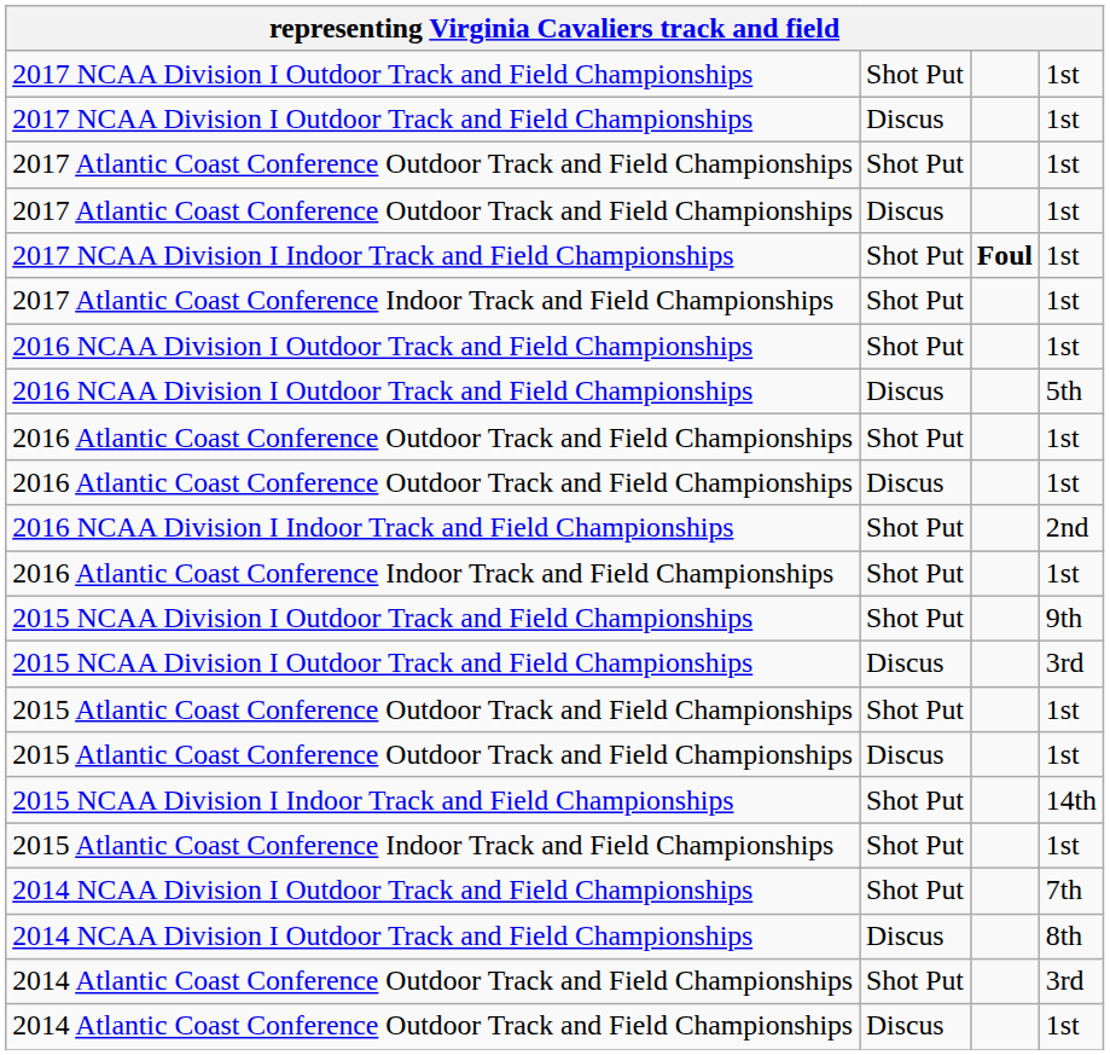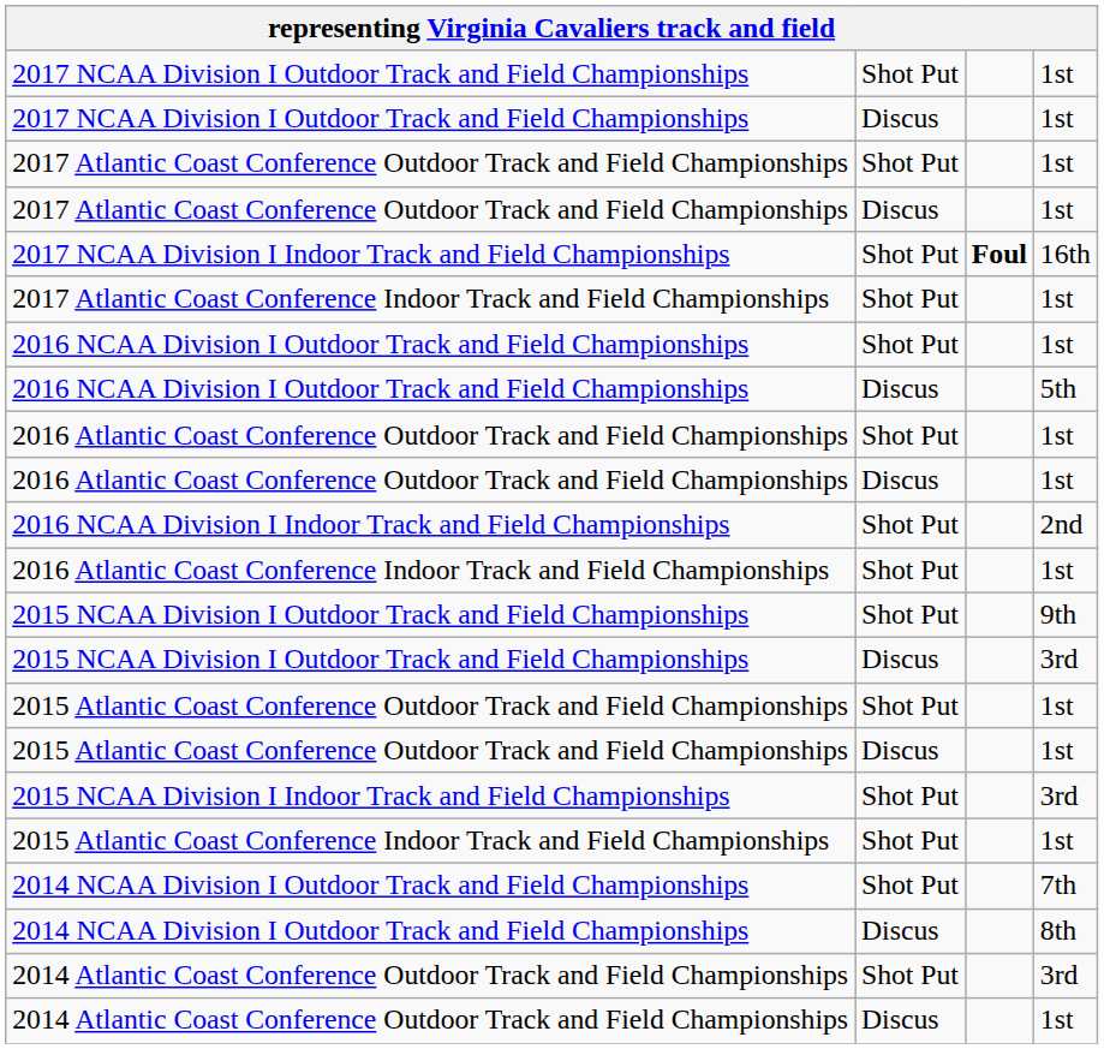 <table class="wikitable sortable">
 <tr>
 <th colspan="7">representing <a href='#'>Virginia Cavaliers track and field</a></th>
 </tr>
 <tr>
 <td><a href='#'>2017 NCAA Division I Outdoor Track and Field Championships</a></td>
 <td>Shot Put</td>
 <td></td>
 <td> 1st</td>
 </tr>
 <tr>
 <td><a href='#'>2017 NCAA Division I Outdoor Track and Field Championships</a></td>
 <td>Discus</td>
 <td></td>
 <td> 1st</td>
 </tr>
 <tr>
 <td>2017 <a href='#'>Atlantic Coast Conference</a> Outdoor Track and Field Championships</td>
 <td>Shot Put</td>
 <td></td>
 <td> 1st</td>
 </tr>
 <tr>
 <td>2017 <a href='#'>Atlantic Coast Conference</a> Outdoor Track and Field Championships</td>
 <td>Discus</td>
 <td></td>
 <td> 1st</td>
 </tr>
 <tr>
 <td><a href='#'>2017 NCAA Division I Indoor Track and Field Championships</a></td>
 <td>Shot Put</td>
 <td><strong>Foul</strong></td>
-<td> 1st</td>
+<td>16th</td>
 </tr>
 <tr>
 <td>2017 <a href='#'>Atlantic Coast Conference</a> Indoor Track and Field Championships</td>
 <td>Shot Put</td>
 <td></td>
 <td> 1st</td>
 </tr>
 <tr>
 <td><a href='#'>2016 NCAA Division I Outdoor Track and Field Championships</a></td>
 <td>Shot Put</td>
 <td></td>
 <td> 1st</td>
 </tr>
 <tr>
 <td><a href='#'>2016 NCAA Division I Outdoor Track and Field Championships</a></td>
 <td>Discus</td>
 <td></td>
 <td>5th</td>
 </tr>
 <tr>
 <td>2016 <a href='#'>Atlantic Coast Conference</a> Outdoor Track and Field Championships</td>
 <td>Shot Put</td>
 <td></td>
 <td> 1st</td>
 </tr>
 <tr>
 <td>2016 <a href='#'>Atlantic Coast Conference</a> Outdoor Track and Field Championships</td>
 <td>Discus</td>
 <td></td>
 <td> 1st</td>
 </tr>
 <tr>
 <td><a href='#'>2016 NCAA Division I Indoor Track and Field Championships</a></td>
 <td>Shot Put</td>
 <td></td>
 <td> 2nd</td>
 </tr>
 <tr>
 <td>2016 <a href='#'>Atlantic Coast Conference</a> Indoor Track and Field Championships</td>
 <td>Shot Put</td>
 <td></td>
 <td> 1st</td>
 </tr>
 <tr>
 <td><a href='#'>2015 NCAA Division I Outdoor Track and Field Championships</a></td>
 <td>Shot Put</td>
 <td></td>
 <td>9th</td>
 </tr>
 <tr>
 <td><a href='#'>2015 NCAA Division I Outdoor Track and Field Championships</a></td>
 <td>Discus</td>
 <td></td>
 <td> 3rd</td>
 </tr>
 <tr>
 <td>2015 <a href='#'>Atlantic Coast Conference</a> Outdoor Track and Field Championships</td>
 <td>Shot Put</td>
 <td></td>
 <td> 1st</td>
 </tr>
 <tr>
 <td>2015 <a href='#'>Atlantic Coast Conference</a> Outdoor Track and Field Championships</td>
 <td>Discus</td>
 <td></td>
 <td> 1st</td>
 </tr>
 <tr>
 <td><a href='#'>2015 NCAA Division I Indoor Track and Field Championships</a></td>
 <td>Shot Put</td>
 <td></td>
-<td>14th</td>
+<td> 3rd</td>
 </tr>
 <tr>
 <td>2015 <a href='#'>Atlantic Coast Conference</a> Indoor Track and Field Championships</td>
 <td>Shot Put</td>
 <td></td>
 <td> 1st</td>
 </tr>
 <tr>
 <td><a href='#'>2014 NCAA Division I Outdoor Track and Field Championships</a></td>
 <td>Shot Put</td>
 <td></td>
 <td>7th</td>
 </tr>
 <tr>
 <td><a href='#'>2014 NCAA Division I Outdoor Track and Field Championships</a></td>
 <td>Discus</td>
 <td></td>
 <td>8th</td>
 </tr>
 <tr>
 <td>2014 <a href='#'>Atlantic Coast Conference</a> Outdoor Track and Field Championships</td>
 <td>Shot Put</td>
 <td></td>
 <td> 3rd</td>
 </tr>
 <tr>
 <td>2014 <a href='#'>Atlantic Coast Conference</a> Outdoor Track and Field Championships</td>
 <td>Discus</td>
 <td></td>
 <td> 1st</td>
 </tr>
 </table>
